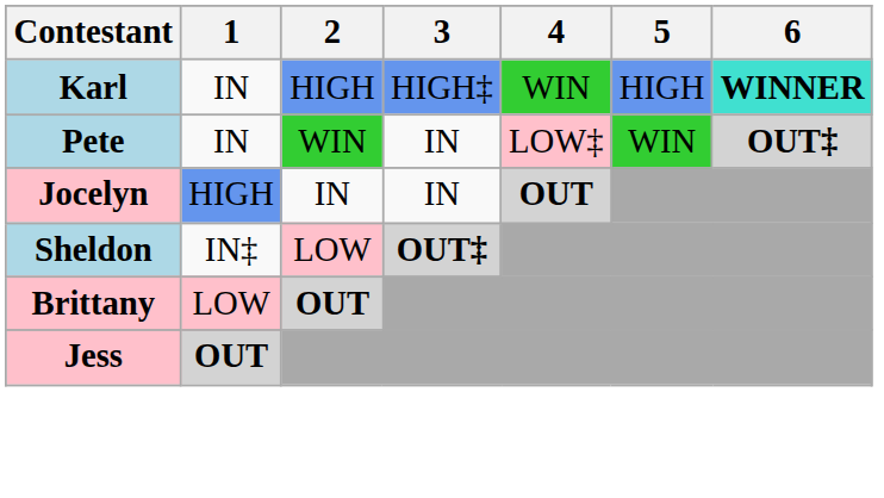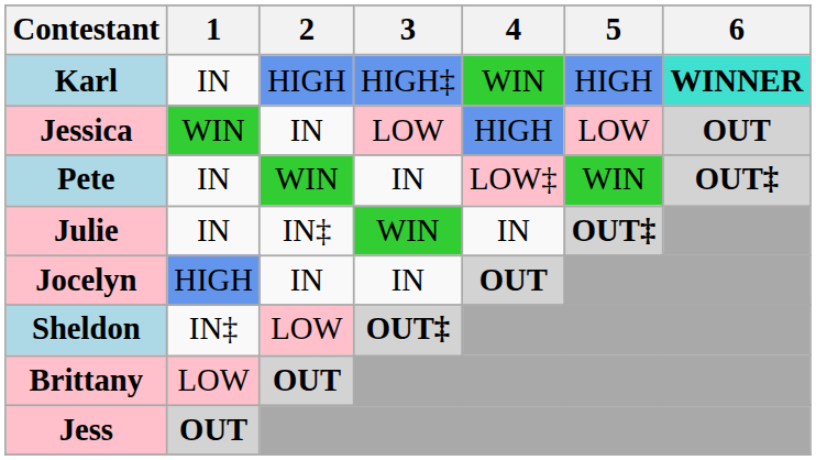 <table class="wikitable" align style="text-align:center">
 <tr>
 <th>Contestant</th>
 <th>1</th>
 <th>2</th>
 <th>3</th>
 <th>4</th>
 <th>5</th>
 <th>6</th>
 </tr>
 <tr>
 <td style="background:lightblue"><strong>Karl</strong></td>
 <td>IN</td>
 <td style="background:cornflowerblue;">HIGH</td>
 <td style="background:cornflowerblue;">HIGH‡</td>
 <td style="background:limegreen;">WIN</td>
 <td style="background:cornflowerblue;">HIGH</td>
 <td style="background:turquoise;"><strong>WINNER</strong></td>
 </tr>
 <tr>
+<td style="background:pink"><strong>Jessica</strong></td>
+<td style="background:limegreen;">WIN</td>
+<td>IN</td>
+<td style="background:pink;">LOW</td>
+<td style="background:cornflowerblue;">HIGH</td>
+<td style="background:pink;">LOW</td>
+<td style="background:lightgrey;"><strong>OUT</strong></td>
+</tr>
+<tr>
 <td style="background:lightblue"><strong>Pete</strong></td>
 <td>IN</td>
 <td style="background:limegreen;">WIN</td>
 <td>IN</td>
 <td style="background:pink;">LOW‡</td>
 <td style="background:limegreen;">WIN</td>
 <td style="background:lightgrey;"><strong>OUT‡</strong></td>
+</tr>
+<tr>
+<td style="background:pink"><strong>Julie</strong></td>
+<td>IN</td>
+<td>IN‡</td>
+<td style="background:limegreen;">WIN</td>
+<td>IN</td>
+<td style="background:lightgrey;"><strong>OUT‡</strong></td>
+<td colspan=1 style="background:darkgrey;"></td>
 </tr>
 <tr>
 <td style="background:pink"><strong>Jocelyn</strong></td>
 <td style="background:cornflowerblue;">HIGH</td>
 <td>IN</td>
 <td>IN</td>
 <td style="background:lightgrey;"><strong>OUT</strong></td>
 <td colspan=2 style="background:darkgrey;"></td>
 </tr>
 <tr>
 <td style="background:lightblue"><strong>Sheldon</strong></td>
 <td>IN‡</td>
 <td style="background:pink;">LOW</td>
 <td style="background:lightgrey;"><strong>OUT‡</strong></td>
 <td colspan=3 style="background:darkgrey;"></td>
 </tr>
 <tr>
 <td style="background:pink"><strong>Brittany</strong></td>
 <td style="background:pink;">LOW</td>
 <td style="background:lightgrey;"><strong>OUT</strong></td>
 <td colspan=4 style="background:darkgrey;"></td>
 </tr>
 <tr>
 <td style="background:pink"><strong>Jess</strong></td>
 <td style="background:lightgrey;"><strong>OUT</strong></td>
 <td colspan=5 style="background:darkgrey;"></td>
 </tr>
 </table>
